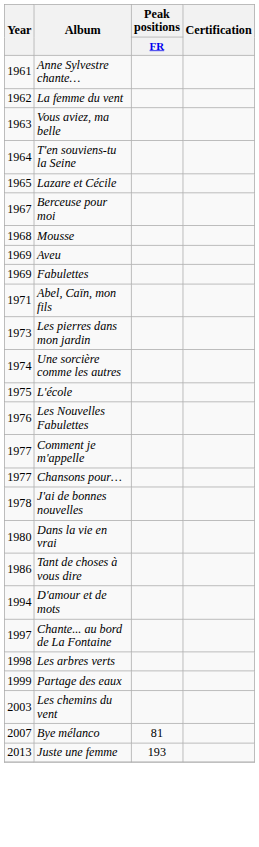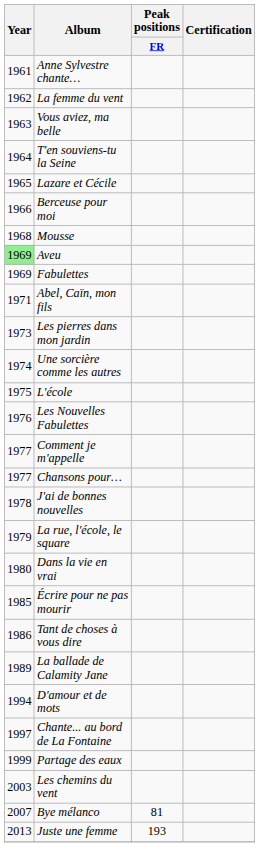 <table class="wikitable">
 <tr>
 <th align="center" rowspan="2" width="10">Year</th>
 <th align="center" rowspan="2" width="120">Album</th>
 <th align="center" colspan="1" width="20">Peak positions</th>
 <th align="center" rowspan="2" width="70">Certification</th>
 </tr>
 <tr>
 <th scope="col" style="width:3em;font-size:90%;"><a href='#'>FR</a><br></th>
 </tr>
 <tr>
 <td style="text-align:center;">1961</td>
 <td><em>Anne Sylvestre chante…</em></td>
 <td style="text-align:center;"></td>
 <td style="text-align:center;"></td>
 </tr>
 <tr>
 <td style="text-align:center;">1962</td>
 <td><em>La femme du vent</em></td>
 <td style="text-align:center;"></td>
 <td style="text-align:center;"></td>
 </tr>
 <tr>
 <td style="text-align:center;">1963</td>
 <td><em>Vous aviez, ma belle</em></td>
 <td style="text-align:center;"></td>
 <td style="text-align:center;"></td>
 </tr>
 <tr>
 <td style="text-align:center;">1964</td>
 <td><em>T'en souviens-tu la Seine</em></td>
 <td style="text-align:center;"></td>
 <td style="text-align:center;"></td>
 </tr>
 <tr>
 <td style="text-align:center;">1965</td>
 <td><em>Lazare et Cécile</em></td>
 <td style="text-align:center;"></td>
 <td style="text-align:center;"></td>
 </tr>
 <tr>
-<td style="text-align:center;">1967</td>
+<td style="text-align:center;">1966</td>
 <td><em>Berceuse pour moi</em></td>
 <td style="text-align:center;"></td>
 <td style="text-align:center;"></td>
 </tr>
 <tr>
 <td style="text-align:center;">1968</td>
 <td><em>Mousse</em></td>
 <td style="text-align:center;"></td>
 <td style="text-align:center;"></td>
 </tr>
 <tr>
-<td style="text-align:center;">1969</td>
+<td style="background: lightgreen; text-align:center;">1969</td>
 <td><em>Aveu</em></td>
 <td style="text-align:center;"></td>
 <td style="text-align:center;"></td>
 </tr>
 <tr>
 <td style="text-align:center;">1969</td>
 <td><em>Fabulettes</em></td>
 <td style="text-align:center;"></td>
 <td style="text-align:center;"></td>
 </tr>
 <tr>
 <td style="text-align:center;">1971</td>
 <td><em>Abel, Caïn, mon fils</em></td>
 <td style="text-align:center;"></td>
 <td style="text-align:center;"></td>
 </tr>
 <tr>
 <td style="text-align:center;">1973</td>
 <td><em>Les pierres dans mon jardin</em></td>
 <td style="text-align:center;"></td>
 <td style="text-align:center;"></td>
 </tr>
 <tr>
 <td style="text-align:center;">1974</td>
 <td><em>Une sorcière comme les autres</em></td>
 <td style="text-align:center;"></td>
 <td style="text-align:center;"></td>
 </tr>
 <tr>
 <td style="text-align:center;">1975</td>
 <td><em>L'école</em></td>
 <td style="text-align:center;"></td>
 <td style="text-align:center;"></td>
 </tr>
 <tr>
 <td style="text-align:center;">1976</td>
 <td><em>Les Nouvelles Fabulettes</em></td>
 <td style="text-align:center;"></td>
 <td style="text-align:center;"></td>
 </tr>
 <tr>
 <td style="text-align:center;">1977</td>
 <td><em>Comment je m'appelle</em></td>
 <td style="text-align:center;"></td>
 <td style="text-align:center;"></td>
 </tr>
 <tr>
 <td style="text-align:center;">1977</td>
 <td><em>Chansons pour…</em></td>
 <td style="text-align:center;"></td>
 <td style="text-align:center;"></td>
 </tr>
 <tr>
 <td style="text-align:center;">1978</td>
 <td><em> J'ai de bonnes nouvelles</em></td>
 <td style="text-align:center;"></td>
 <td style="text-align:center;"></td>
 </tr>
 <tr>
+<td style="text-align:center;">1979</td>
+<td><em>La rue, l'école, le square</em></td>
+<td style="text-align:center;"></td>
+<td style="text-align:center;"></td>
+</tr>
+<tr>
 <td style="text-align:center;">1980</td>
 <td><em>Dans la vie en vrai</em></td>
 <td style="text-align:center;"></td>
 <td style="text-align:center;"></td>
 </tr>
 <tr>
+<td style="text-align:center;">1985</td>
+<td><em>Écrire pour ne pas mourir</em></td>
+<td style="text-align:center;"></td>
+<td style="text-align:center;"></td>
+</tr>
+<tr>
 <td style="text-align:center;">1986</td>
 <td><em>Tant de choses à vous dire</em></td>
+<td style="text-align:center;"></td>
+<td style="text-align:center;"></td>
+</tr>
+<tr>
+<td style="text-align:center;">1989</td>
+<td><em>La ballade de Calamity Jane</em></td>
 <td style="text-align:center;"></td>
 <td style="text-align:center;"></td>
 </tr>
 <tr>
 <td style="text-align:center;">1994</td>
 <td><em>D'amour et de mots</em></td>
 <td style="text-align:center;"></td>
 <td style="text-align:center;"></td>
 </tr>
 <tr>
 <td style="text-align:center;">1997</td>
 <td><em>Chante... au bord de La Fontaine</em></td>
-<td style="text-align:center;"></td>
-<td style="text-align:center;"></td>
-</tr>
-<tr>
-<td style="text-align:center;">1998</td>
-<td><em>Les arbres verts</em></td>
 <td style="text-align:center;"></td>
 <td style="text-align:center;"></td>
 </tr>
 <tr>
 <td style="text-align:center;">1999</td>
 <td><em>Partage des eaux</em></td>
 <td style="text-align:center;"></td>
 <td style="text-align:center;"></td>
 </tr>
 <tr>
 <td style="text-align:center;">2003</td>
 <td><em>Les chemins du vent</em></td>
 <td style="text-align:center;"></td>
 <td style="text-align:center;"></td>
 </tr>
 <tr>
 <td style="text-align:center;">2007</td>
 <td><em>Bye mélanco</em></td>
 <td style="text-align:center;">81</td>
 <td style="text-align:center;"></td>
 </tr>
 <tr>
 <td style="text-align:center;">2013</td>
 <td><em>Juste une femme</em></td>
 <td style="text-align:center;">193</td>
 <td style="text-align:center;"></td>
 </tr>
 <tr>
 </tr>
 </table>
